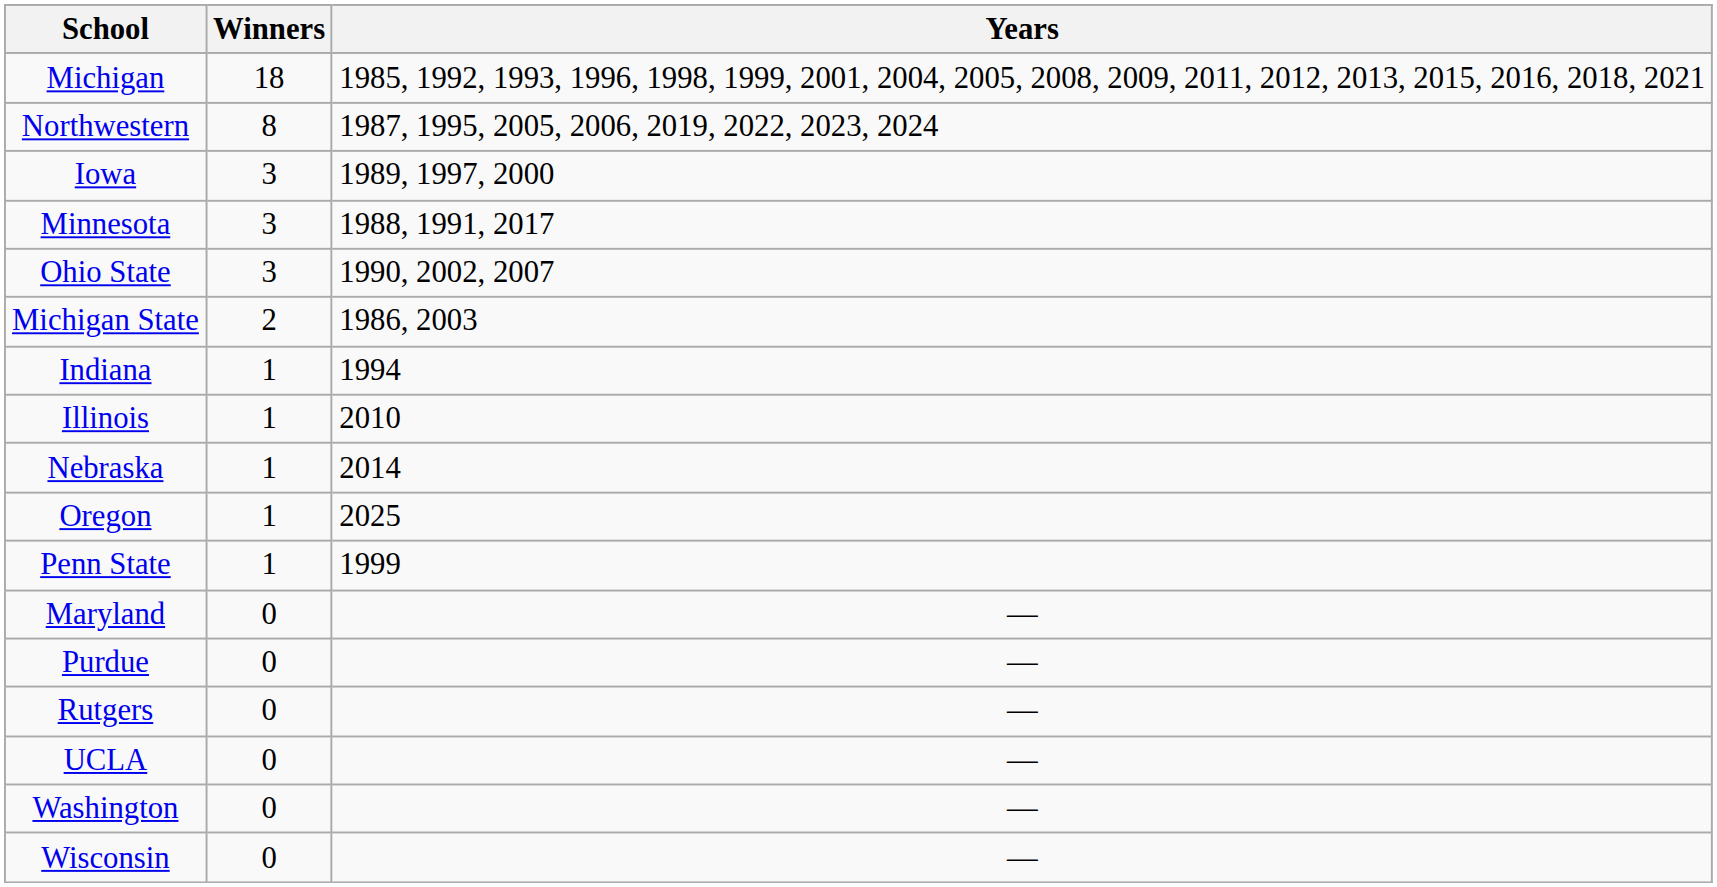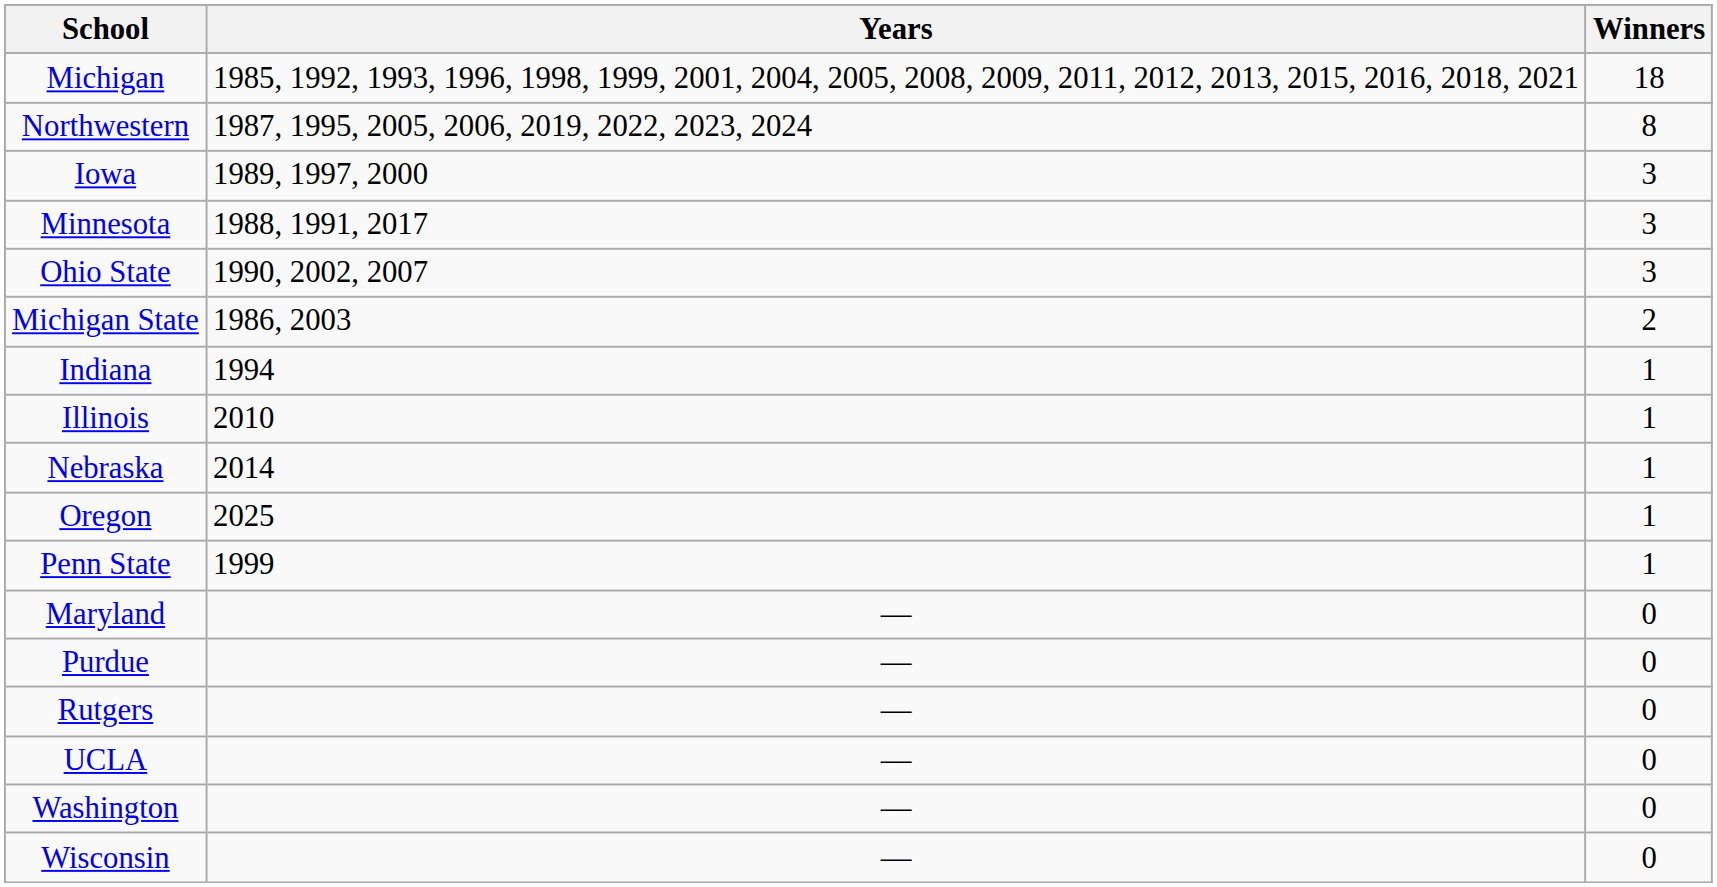 <table class="wikitable">
 <tr>
 <th>School</th>
+<th>Years</th>
 <th>Winners</th>
-<th>Years</th>
 </tr>
 <tr style="text-align:center;">
 <td><a href='#'>Michigan</a></td>
+<td style="text-align:left;">1985, 1992, 1993, 1996, 1998, 1999, 2001, 2004, 2005, 2008, 2009, 2011, 2012, 2013, 2015, 2016, 2018, 2021</td>
 <td>18</td>
-<td style="text-align:left;">1985, 1992, 1993, 1996, 1998, 1999, 2001, 2004, 2005, 2008, 2009, 2011, 2012, 2013, 2015, 2016, 2018, 2021</td>
 </tr>
 <tr align=center>
 <td><a href='#'>Northwestern</a></td>
+<td style="text-align:left;">1987, 1995, 2005, 2006, 2019, 2022, 2023, 2024</td>
 <td>8</td>
-<td style="text-align:left;">1987, 1995, 2005, 2006, 2019, 2022, 2023, 2024</td>
 </tr>
 <tr align=center>
 <td><a href='#'>Iowa</a></td>
+<td style="text-align:left;">1989, 1997, 2000</td>
 <td>3</td>
-<td style="text-align:left;">1989, 1997, 2000</td>
 </tr>
 <tr align=center>
 <td><a href='#'>Minnesota</a></td>
+<td style="text-align:left;">1988, 1991, 2017</td>
 <td>3</td>
-<td style="text-align:left;">1988, 1991, 2017</td>
 </tr>
 <tr style="text-align:center;">
 <td><a href='#'>Ohio State</a></td>
+<td style="text-align:left;">1990, 2002, 2007</td>
 <td>3</td>
-<td style="text-align:left;">1990, 2002, 2007</td>
 </tr>
 <tr align=center>
 <td><a href='#'>Michigan State</a></td>
+<td style="text-align:left;">1986, 2003</td>
 <td>2</td>
-<td style="text-align:left;">1986, 2003</td>
 </tr>
 <tr style="text-align:center;">
 <td><a href='#'>Indiana</a></td>
+<td style="text-align:left;">1994</td>
 <td>1</td>
-<td style="text-align:left;">1994</td>
 </tr>
 <tr align=center>
 <td><a href='#'>Illinois</a></td>
+<td style="text-align:left;">2010</td>
 <td>1</td>
-<td style="text-align:left;">2010</td>
 </tr>
 <tr align=center>
 <td><a href='#'>Nebraska</a></td>
+<td style="text-align:left;">2014</td>
 <td>1</td>
-<td style="text-align:left;">2014</td>
 </tr>
 <tr align=center>
 <td><a href='#'>Oregon</a></td>
+<td style="text-align:left;">2025</td>
 <td>1</td>
-<td style="text-align:left;">2025</td>
 </tr>
 <tr align=center>
 <td><a href='#'>Penn State</a></td>
+<td style="text-align:left;">1999</td>
 <td>1</td>
-<td style="text-align:left;">1999</td>
 </tr>
 <tr align=center>
 <td><a href='#'>Maryland</a></td>
+<td>—</td>
 <td>0</td>
-<td>—</td>
 </tr>
 <tr align=center>
 <td><a href='#'>Purdue</a></td>
+<td>—</td>
 <td>0</td>
-<td>—</td>
 </tr>
 <tr align=center>
 <td><a href='#'>Rutgers</a></td>
+<td>—</td>
 <td>0</td>
-<td>—</td>
 </tr>
 <tr style="text-align:center;">
 <td><a href='#'>UCLA</a></td>
+<td>—</td>
 <td>0</td>
-<td>—</td>
 </tr>
 <tr style="text-align:center;">
 <td><a href='#'>Washington</a></td>
+<td>—</td>
 <td>0</td>
-<td>—</td>
 </tr>
 <tr style="text-align:center;">
 <td><a href='#'>Wisconsin</a></td>
+<td>—</td>
 <td>0</td>
-<td>—</td>
 </tr>
 </table>
